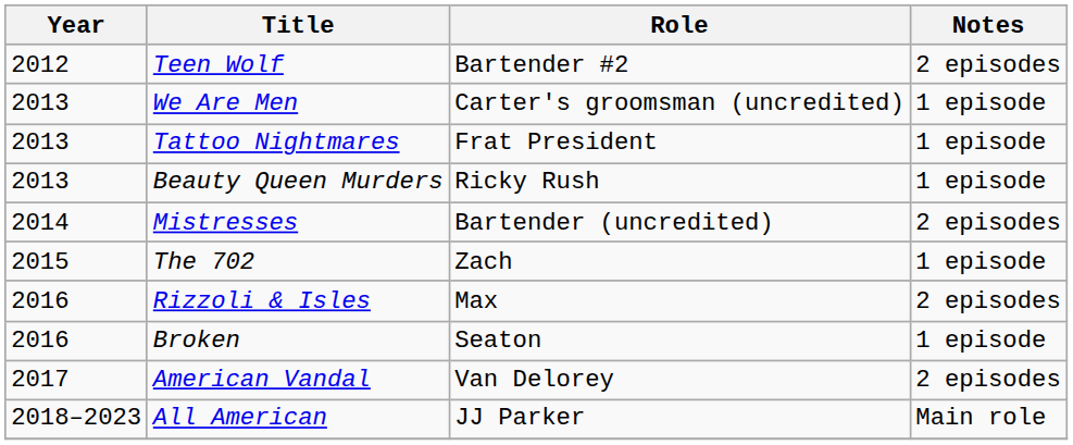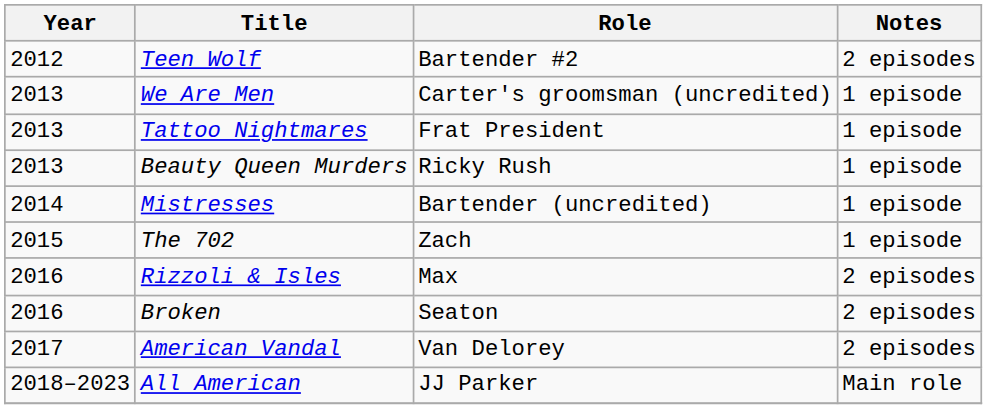 <table class="wikitable sortable">
 <tr>
 <th>Year</th>
 <th>Title</th>
 <th>Role</th>
 <th>Notes</th>
 </tr>
 <tr>
 <td>2012</td>
 <td><em><a href='#'>Teen Wolf</a></em></td>
 <td>Bartender #2</td>
 <td>2 episodes</td>
 </tr>
 <tr>
 <td>2013</td>
 <td><em><a href='#'>We Are Men</a></em></td>
 <td>Carter's groomsman (uncredited)</td>
 <td>1 episode</td>
 </tr>
 <tr>
 <td>2013</td>
 <td><em><a href='#'>Tattoo Nightmares</a></em></td>
 <td>Frat President</td>
 <td>1 episode</td>
 </tr>
 <tr>
 <td>2013</td>
 <td><em>Beauty Queen Murders</em></td>
 <td>Ricky Rush</td>
 <td>1 episode</td>
 </tr>
 <tr>
 <td>2014</td>
 <td><em><a href='#'>Mistresses</a></em></td>
 <td>Bartender (uncredited)</td>
-<td>2 episodes</td>
+<td>1 episode</td>
 </tr>
 <tr>
 <td>2015</td>
 <td><em>The 702</em></td>
 <td>Zach</td>
 <td>1 episode</td>
 </tr>
 <tr>
 <td>2016</td>
 <td><em><a href='#'>Rizzoli & Isles</a></em></td>
 <td>Max</td>
 <td>2 episodes</td>
 </tr>
 <tr>
 <td>2016</td>
 <td><em>Broken</em></td>
 <td>Seaton</td>
-<td>1 episode</td>
+<td>2 episodes</td>
 </tr>
 <tr>
 <td>2017</td>
 <td><em><a href='#'>American Vandal</a></em></td>
 <td>Van Delorey</td>
 <td>2 episodes</td>
 </tr>
 <tr>
 <td>2018–2023</td>
 <td><em><a href='#'>All American</a></em></td>
 <td>JJ Parker</td>
 <td>Main role</td>
 </tr>
 <tr>
 </tr>
 </table>
